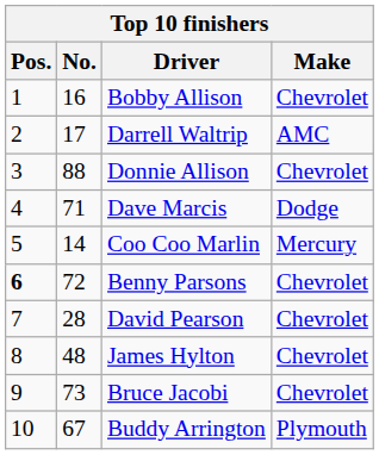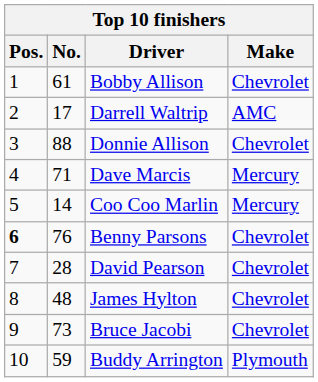 <table class="wikitable">
 <tr>
 <th colspan="4">Top 10 finishers</th>
 </tr>
 <tr>
 <th>Pos.</th>
 <th>No.</th>
 <th>Driver</th>
 <th>Make</th>
 </tr>
 <tr>
 <td>1</td>
-<td>16</td>
+<td>61</td>
 <td><a href='#'>Bobby Allison</a></td>
 <td><a href='#'>Chevrolet</a></td>
 </tr>
 <tr>
 <td>2</td>
 <td>17</td>
 <td><a href='#'>Darrell Waltrip</a></td>
 <td><a href='#'>AMC</a></td>
 </tr>
 <tr>
 <td>3</td>
 <td>88</td>
 <td><a href='#'>Donnie Allison</a></td>
 <td><a href='#'>Chevrolet</a></td>
 </tr>
 <tr>
 <td>4</td>
 <td>71</td>
 <td><a href='#'>Dave Marcis</a></td>
-<td><a href='#'>Dodge</a></td>
+<td><a href='#'>Mercury</a></td>
 </tr>
 <tr>
 <td>5</td>
 <td>14</td>
 <td><a href='#'>Coo Coo Marlin</a></td>
 <td><a href='#'>Mercury</a></td>
 </tr>
 <tr>
 <td><strong>6</strong></td>
-<td>72</td>
+<td>76</td>
 <td><a href='#'>Benny Parsons</a></td>
 <td><a href='#'>Chevrolet</a></td>
 </tr>
 <tr>
 <td>7</td>
 <td>28</td>
 <td><a href='#'>David Pearson</a></td>
 <td><a href='#'>Chevrolet</a></td>
 </tr>
 <tr>
 <td>8</td>
 <td>48</td>
 <td><a href='#'>James Hylton</a></td>
 <td><a href='#'>Chevrolet</a></td>
 </tr>
 <tr>
 <td>9</td>
 <td>73</td>
 <td><a href='#'>Bruce Jacobi</a></td>
 <td><a href='#'>Chevrolet</a></td>
 </tr>
 <tr>
 <td>10</td>
-<td>67</td>
+<td>59</td>
 <td><a href='#'>Buddy Arrington</a></td>
 <td><a href='#'>Plymouth</a></td>
 </tr>
 </table>
